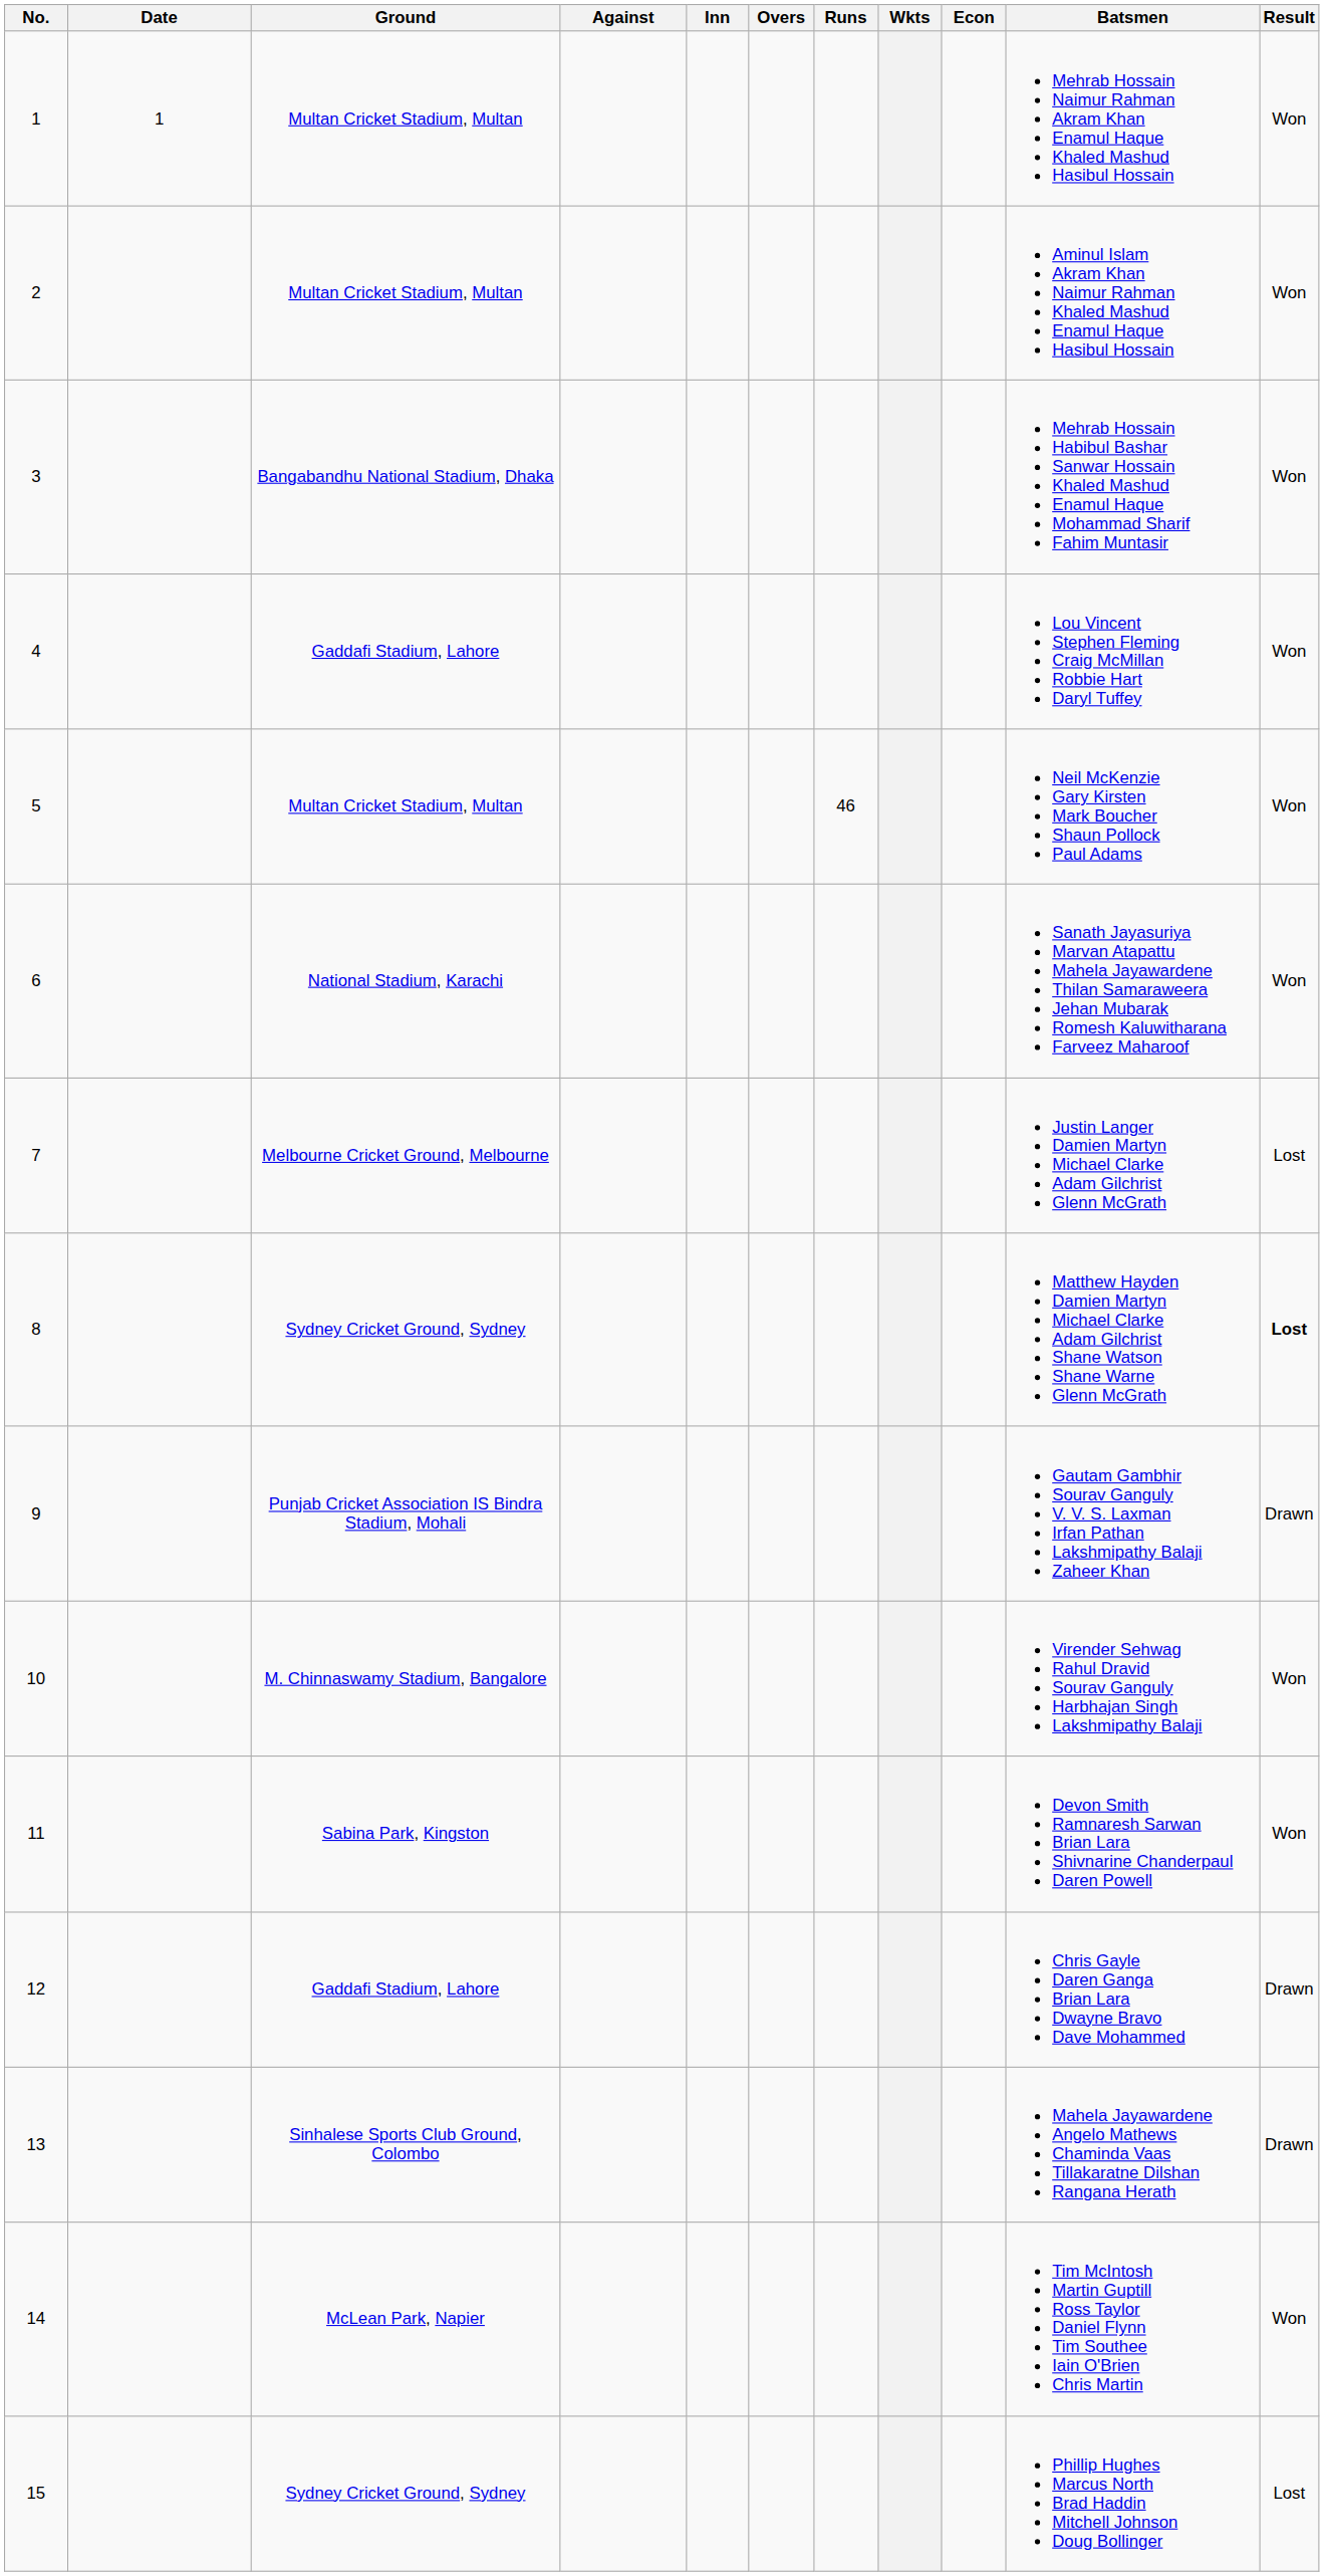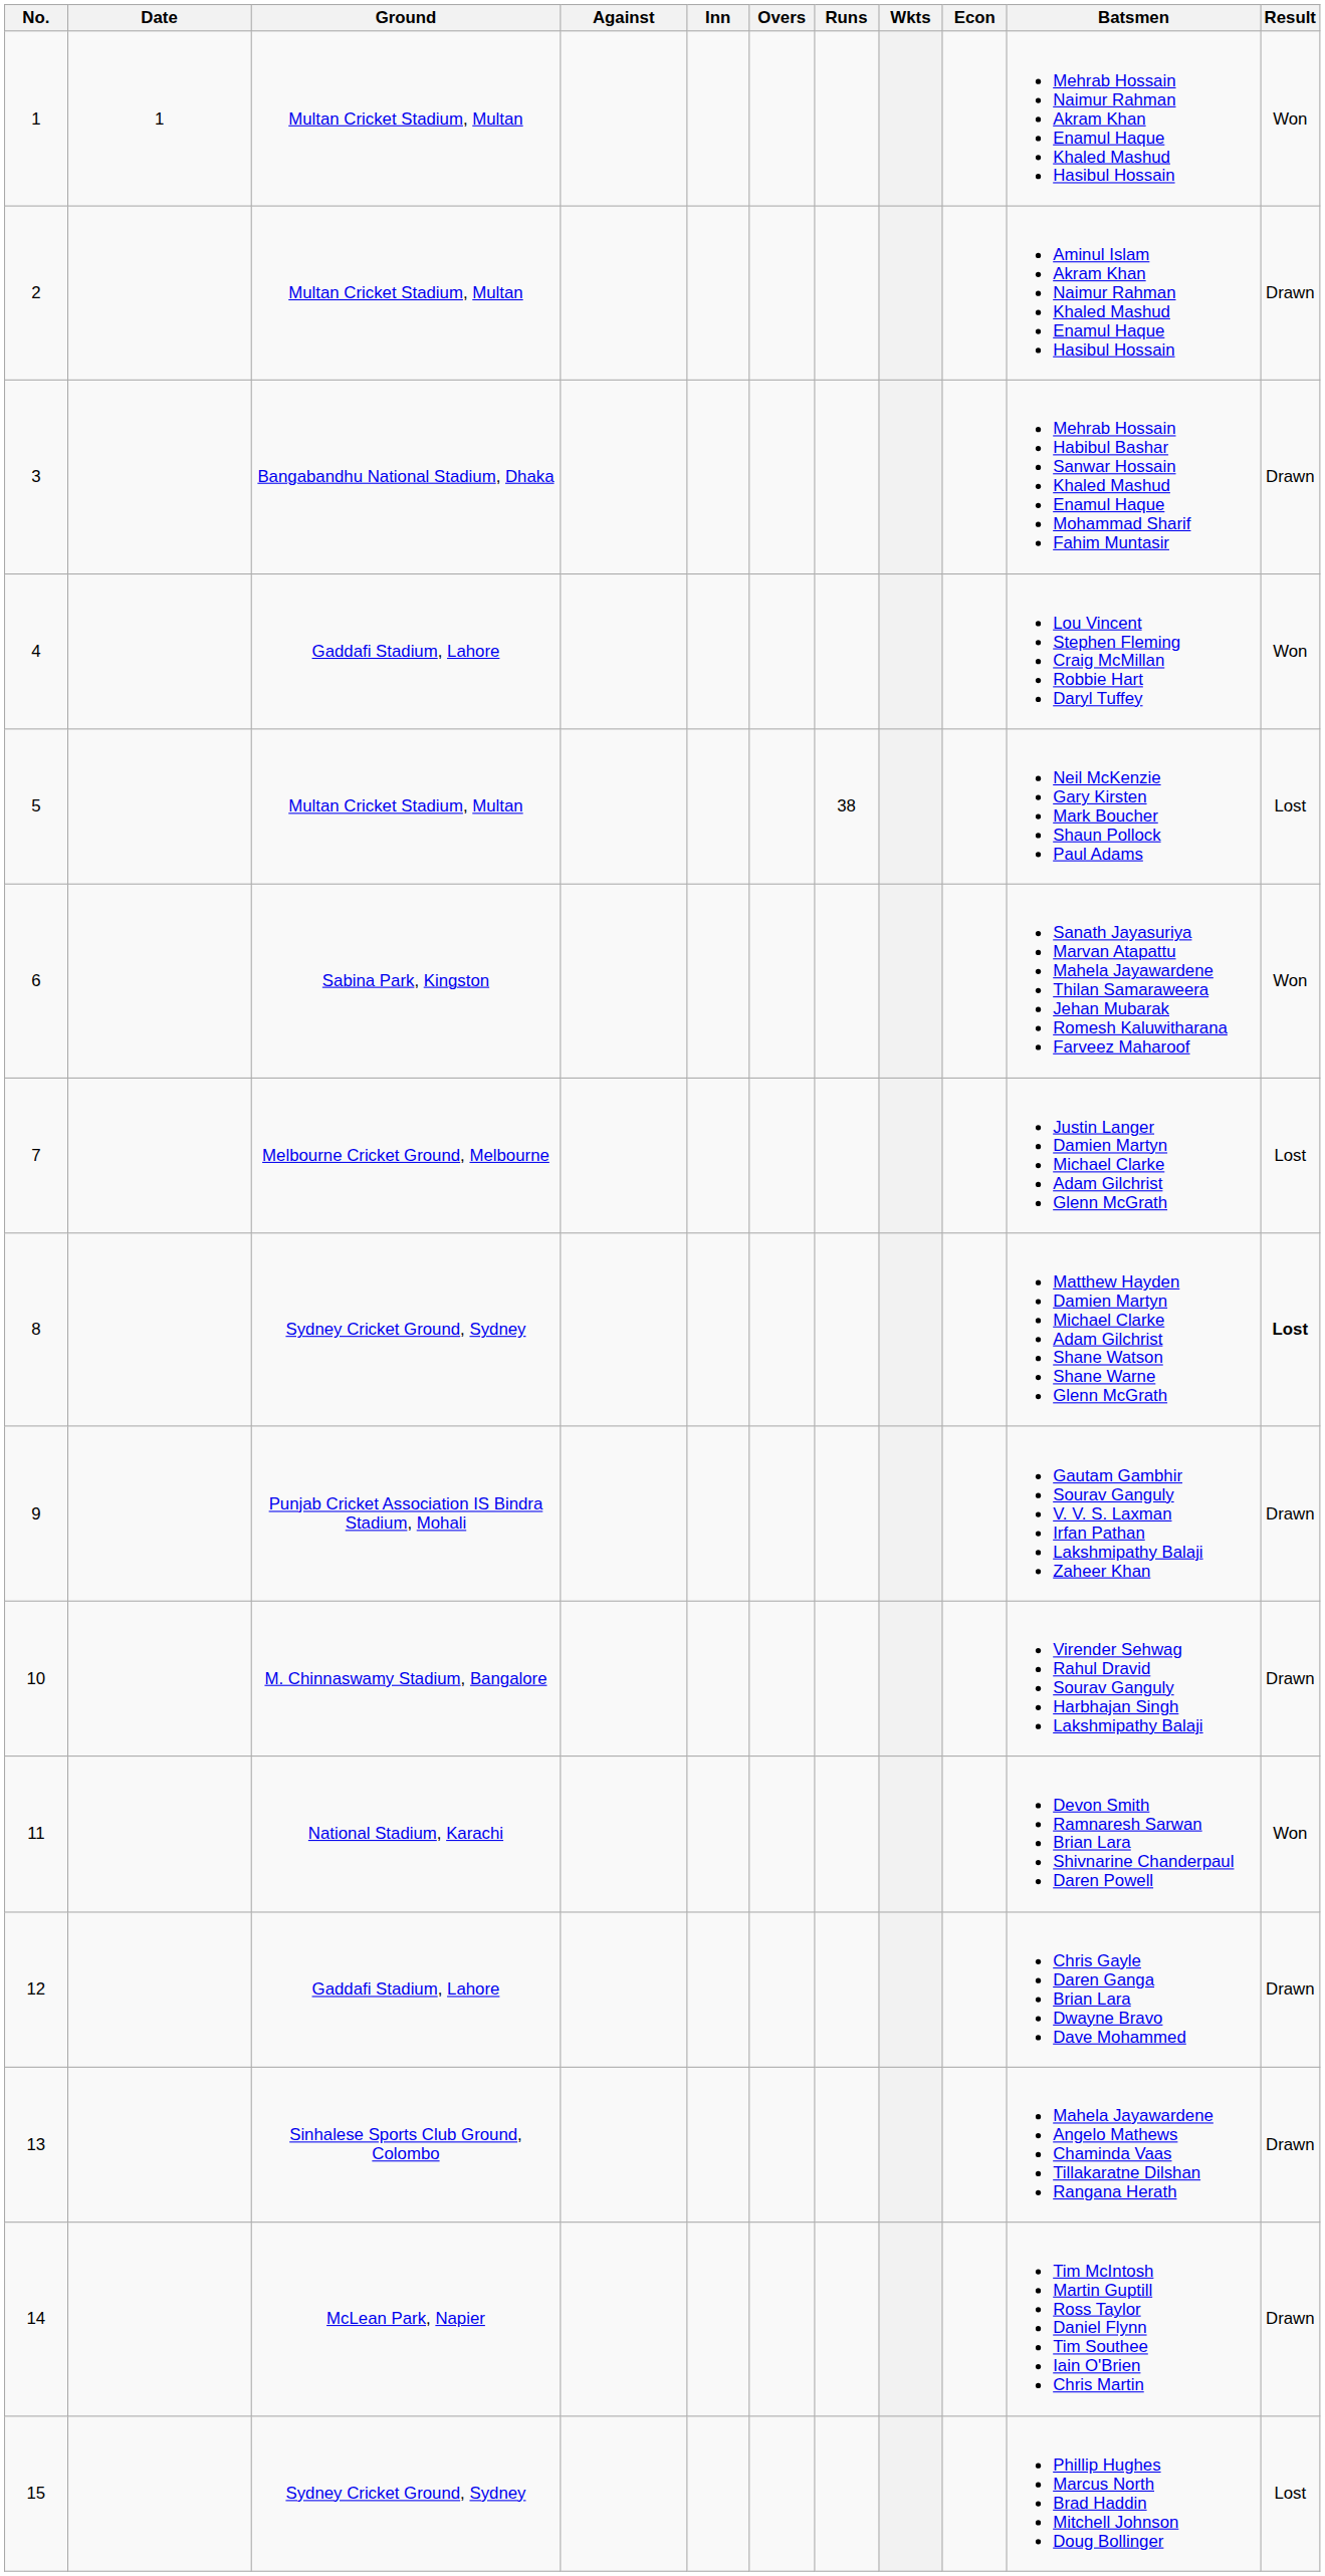 <table class="wikitable plainrowheaders sortable">
 <tr>
 <th scope="col" style="width:5%;">No.</th>
 <th scope="col" style="width:15%;">Date</th>
 <th scope="col" style="width:25%;">Ground</th>
 <th scope="col" style="width:10%;">Against</th>
 <th scope="col" style="width:5%;">Inn</th>
 <th scope="col" style="width:5%;">Overs</th>
 <th scope="col" style="width:5%;">Runs</th>
 <th scope="col" style="width:5%;">Wkts</th>
 <th scope="col" style="width:5%;">Econ</th>
 <th scope="col" style="width:25%;" class="unsortable">Batsmen</th>
 <th scope="col" style="width:5%;">Result</th>
 </tr>
 <tr align=center>
 <td>1</td>
 <td>   <span>1</span></td>
 <td><a href='#'>Multan Cricket Stadium</a>, <a href='#'>Multan</a></td>
 <td></td>
 <td></td>
 <td></td>
 <td></td>
 <th scope="row"></th>
 <td></td>
 <td align=left><br><ul><li><a href='#'>Mehrab Hossain</a></li><li><a href='#'>Naimur Rahman</a></li><li><a href='#'>Akram Khan</a></li><li><a href='#'>Enamul Haque</a></li><li><a href='#'>Khaled Mashud</a></li><li><a href='#'>Hasibul Hossain</a></li></ul></td>
 <td>Won</td>
 </tr>
 <tr align=center>
 <td>2</td>
 <td>   </td>
 <td><a href='#'>Multan Cricket Stadium</a>, <a href='#'>Multan</a></td>
 <td></td>
 <td></td>
 <td></td>
 <td></td>
 <th scope="row"></th>
 <td></td>
 <td align=left><br><ul><li><a href='#'>Aminul Islam</a></li><li><a href='#'>Akram Khan</a></li><li><a href='#'>Naimur Rahman</a></li><li><a href='#'>Khaled Mashud</a></li><li><a href='#'>Enamul Haque</a></li><li><a href='#'>Hasibul Hossain</a></li></ul></td>
-<td>Won</td>
+<td>Drawn</td>
 </tr>
 <tr align=center>
 <td>3</td>
 <td></td>
 <td><a href='#'>Bangabandhu National Stadium</a>, <a href='#'>Dhaka</a></td>
 <td></td>
 <td></td>
 <td></td>
 <td></td>
 <th scope="row"></th>
 <td></td>
 <td align=left><br><ul><li><a href='#'>Mehrab Hossain</a></li><li><a href='#'>Habibul Bashar</a></li><li><a href='#'>Sanwar Hossain</a></li><li><a href='#'>Khaled Mashud</a></li><li><a href='#'>Enamul Haque</a></li><li><a href='#'>Mohammad Sharif</a></li><li><a href='#'>Fahim Muntasir</a></li></ul></td>
-<td>Won</td>
+<td>Drawn</td>
 </tr>
 <tr align=center>
 <td>4</td>
 <td></td>
 <td><a href='#'>Gaddafi Stadium</a>, <a href='#'>Lahore</a></td>
 <td></td>
 <td></td>
 <td></td>
 <td></td>
 <th scope="row"></th>
 <td></td>
 <td align=left><br><ul><li><a href='#'>Lou Vincent</a></li><li><a href='#'>Stephen Fleming</a></li><li><a href='#'>Craig McMillan</a></li><li><a href='#'>Robbie Hart</a></li><li><a href='#'>Daryl Tuffey</a></li></ul></td>
 <td>Won</td>
 </tr>
 <tr align=center>
 <td>5</td>
 <td>  </td>
 <td><a href='#'>Multan Cricket Stadium</a>, <a href='#'>Multan</a></td>
 <td></td>
 <td></td>
 <td></td>
-<td>46</td>
+<td>38</td>
 <th scope="row"></th>
 <td></td>
 <td align=left><br><ul><li><a href='#'>Neil McKenzie</a></li><li><a href='#'>Gary Kirsten</a></li><li><a href='#'>Mark Boucher</a></li><li><a href='#'>Shaun Pollock</a></li><li><a href='#'>Paul Adams</a></li></ul></td>
-<td>Won</td>
+<td>Lost</td>
 </tr>
 <tr align=center>
 <td>6</td>
 <td>  </td>
-<td><a href='#'>National Stadium</a>, <a href='#'>Karachi</a></td>
+<td><a href='#'>Sabina Park</a>, <a href='#'>Kingston</a></td>
 <td></td>
 <td></td>
 <td></td>
 <td></td>
 <th scope="row"></th>
 <td></td>
 <td align=left><br><ul><li><a href='#'>Sanath Jayasuriya</a></li><li><a href='#'>Marvan Atapattu</a></li><li><a href='#'>Mahela Jayawardene</a></li><li><a href='#'>Thilan Samaraweera</a></li><li><a href='#'>Jehan Mubarak</a></li><li><a href='#'>Romesh Kaluwitharana</a></li><li><a href='#'>Farveez Maharoof</a></li></ul></td>
 <td>Won</td>
 </tr>
 <tr align=center>
 <td>7</td>
 <td></td>
 <td><a href='#'>Melbourne Cricket Ground</a>, <a href='#'>Melbourne</a></td>
 <td></td>
 <td></td>
 <td></td>
 <td></td>
 <th scope="row"></th>
 <td></td>
 <td align=left><br><ul><li><a href='#'>Justin Langer</a></li><li><a href='#'>Damien Martyn</a></li><li><a href='#'>Michael Clarke</a></li><li><a href='#'>Adam Gilchrist</a></li><li><a href='#'>Glenn McGrath</a></li></ul></td>
 <td>Lost</td>
 </tr>
 <tr align=center>
 <td>8</td>
 <td></td>
 <td><a href='#'>Sydney Cricket Ground</a>, <a href='#'>Sydney</a></td>
 <td></td>
 <td></td>
 <td></td>
 <td></td>
 <th scope="row"></th>
 <td></td>
 <td align=left><br><ul><li><a href='#'>Matthew Hayden</a></li><li><a href='#'>Damien Martyn</a></li><li><a href='#'>Michael Clarke</a></li><li><a href='#'>Adam Gilchrist</a></li><li><a href='#'>Shane Watson</a></li><li><a href='#'>Shane Warne</a></li><li><a href='#'>Glenn McGrath</a></li></ul></td>
 <td><strong>Lost</strong></td>
 </tr>
 <tr align=center>
 <td>9</td>
 <td></td>
 <td><a href='#'>Punjab Cricket Association IS Bindra Stadium</a>, <a href='#'>Mohali</a></td>
 <td></td>
 <td></td>
 <td></td>
 <td></td>
 <th scope="row"></th>
 <td></td>
 <td align=left><br><ul><li><a href='#'>Gautam Gambhir</a></li><li><a href='#'>Sourav Ganguly</a></li><li><a href='#'>V. V. S. Laxman</a></li><li><a href='#'>Irfan Pathan</a></li><li><a href='#'>Lakshmipathy Balaji</a></li><li><a href='#'>Zaheer Khan</a></li></ul></td>
 <td>Drawn</td>
 </tr>
 <tr align=center>
 <td>10</td>
 <td></td>
 <td><a href='#'>M. Chinnaswamy Stadium</a>, <a href='#'>Bangalore</a></td>
 <td></td>
 <td></td>
 <td></td>
 <td></td>
 <th scope="row"></th>
 <td></td>
 <td align=left><br><ul><li><a href='#'>Virender Sehwag</a></li><li><a href='#'>Rahul Dravid</a></li><li><a href='#'>Sourav Ganguly</a></li><li><a href='#'>Harbhajan Singh</a></li><li><a href='#'>Lakshmipathy Balaji</a></li></ul></td>
-<td>Won</td>
+<td>Drawn</td>
 </tr>
 <tr align=center>
 <td>11</td>
 <td> </td>
-<td><a href='#'>Sabina Park</a>, <a href='#'>Kingston</a></td>
+<td><a href='#'>National Stadium</a>, <a href='#'>Karachi</a></td>
 <td></td>
 <td></td>
 <td></td>
 <td></td>
 <th scope="row"></th>
 <td></td>
 <td align=left><br><ul><li><a href='#'>Devon Smith</a></li><li><a href='#'>Ramnaresh Sarwan</a></li><li><a href='#'>Brian Lara</a></li><li><a href='#'>Shivnarine Chanderpaul</a></li><li><a href='#'>Daren Powell</a></li></ul></td>
 <td>Won</td>
 </tr>
 <tr align=center>
 <td>12</td>
 <td></td>
 <td><a href='#'>Gaddafi Stadium</a>, <a href='#'>Lahore</a></td>
 <td></td>
 <td></td>
 <td></td>
 <td></td>
 <th scope="row"></th>
 <td></td>
 <td align=left><br><ul><li><a href='#'>Chris Gayle</a></li><li><a href='#'>Daren Ganga</a></li><li><a href='#'>Brian Lara</a></li><li><a href='#'>Dwayne Bravo</a></li><li><a href='#'>Dave Mohammed</a></li></ul></td>
 <td>Drawn</td>
 </tr>
 <tr align=center>
 <td>13</td>
 <td></td>
 <td><a href='#'>Sinhalese Sports Club Ground</a>, <a href='#'>Colombo</a></td>
 <td></td>
 <td></td>
 <td></td>
 <td></td>
 <th scope="row"></th>
 <td></td>
 <td align=left><br><ul><li><a href='#'>Mahela Jayawardene</a></li><li><a href='#'>Angelo Mathews</a></li><li><a href='#'>Chaminda Vaas</a></li><li><a href='#'>Tillakaratne Dilshan</a></li><li><a href='#'>Rangana Herath</a></li></ul></td>
 <td>Drawn</td>
 </tr>
 <tr align=center>
 <td>14</td>
 <td></td>
 <td><a href='#'>McLean Park</a>, <a href='#'>Napier</a></td>
 <td></td>
 <td></td>
 <td></td>
 <td></td>
 <th scope="row"></th>
 <td></td>
 <td align=left><br><ul><li><a href='#'>Tim McIntosh</a></li><li><a href='#'>Martin Guptill</a></li><li><a href='#'>Ross Taylor</a></li><li><a href='#'>Daniel Flynn</a></li><li><a href='#'>Tim Southee</a></li><li><a href='#'>Iain O'Brien</a></li><li><a href='#'>Chris Martin</a></li></ul></td>
-<td>Won</td>
+<td>Drawn</td>
 </tr>
 <tr align=center>
 <td>15</td>
 <td></td>
 <td><a href='#'>Sydney Cricket Ground</a>, <a href='#'>Sydney</a></td>
 <td></td>
 <td></td>
 <td></td>
 <td></td>
 <th scope="row"></th>
 <td></td>
 <td align=left><br><ul><li><a href='#'>Phillip Hughes</a></li><li><a href='#'>Marcus North</a></li><li><a href='#'>Brad Haddin</a></li><li><a href='#'>Mitchell Johnson</a></li><li><a href='#'>Doug Bollinger</a></li></ul></td>
 <td>Lost</td>
 </tr>
 </table>
